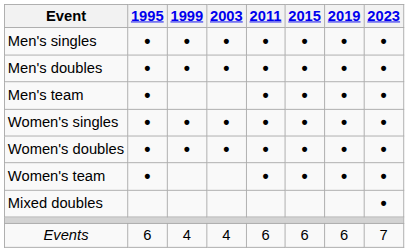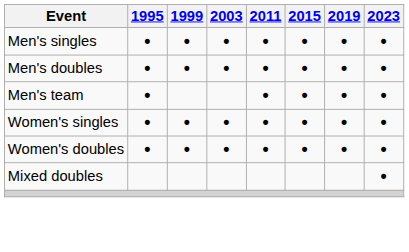 <table class="wikitable" style="text-align:center">
 <tr>
 <th>Event</th>
 <th><a href='#'>1995</a></th>
 <th><a href='#'>1999</a></th>
 <th><a href='#'>2003</a></th>
 <th><a href='#'>2011</a></th>
 <th><a href='#'>2015</a></th>
 <th><a href='#'>2019</a></th>
 <th><a href='#'>2023</a></th>
 </tr>
 <tr>
 <td align=left>Men's singles</td>
 <td><big><strong>•</strong></big></td>
 <td><big><strong>•</strong></big></td>
 <td><big><strong>•</strong></big></td>
 <td><big><strong>•</strong></big></td>
 <td><big><strong>•</strong></big></td>
 <td><big><strong>•</strong></big></td>
 <td><big><strong>•</strong></big></td>
 </tr>
 <tr>
 <td align=left>Men's doubles</td>
 <td><big><strong>•</strong></big></td>
 <td><big><strong>•</strong></big></td>
 <td><big><strong>•</strong></big></td>
 <td><big><strong>•</strong></big></td>
 <td><big><strong>•</strong></big></td>
 <td><big><strong>•</strong></big></td>
 <td><big><strong>•</strong></big></td>
 </tr>
 <tr>
 <td align=left>Men's team</td>
 <td><big><strong>•</strong></big></td>
 <td></td>
 <td></td>
 <td><big><strong>•</strong></big></td>
 <td><big><strong>•</strong></big></td>
 <td><big><strong>•</strong></big></td>
 <td><big><strong>•</strong></big></td>
 </tr>
 <tr>
 <td align=left>Women's singles</td>
 <td><big><strong>•</strong></big></td>
 <td><big><strong>•</strong></big></td>
 <td><big><strong>•</strong></big></td>
 <td><big><strong>•</strong></big></td>
 <td><big><strong>•</strong></big></td>
 <td><big><strong>•</strong></big></td>
 <td><big><strong>•</strong></big></td>
 </tr>
 <tr>
 <td align=left>Women's doubles</td>
 <td><big><strong>•</strong></big></td>
 <td><big><strong>•</strong></big></td>
 <td><big><strong>•</strong></big></td>
 <td><big><strong>•</strong></big></td>
 <td><big><strong>•</strong></big></td>
 <td><big><strong>•</strong></big></td>
 <td><big><strong>•</strong></big></td>
 </tr>
 <tr>
-<td align=left>Women's team</td>
-<td><big><strong>•</strong></big></td>
-<td></td>
-<td></td>
-<td><big><strong>•</strong></big></td>
-<td><big><strong>•</strong></big></td>
-<td><big><strong>•</strong></big></td>
-<td><big><strong>•</strong></big></td>
-</tr>
-<tr>
 <td align=left>Mixed doubles</td>
 <td></td>
 <td></td>
 <td></td>
 <td></td>
 <td></td>
 <td></td>
 <td><big><strong>•</strong></big></td>
 </tr>
 <tr bgcolor=lightgray>
 <td colspan=8></td>
 </tr>
-<tr>
-<td><em>Events</em></td>
-<td>6</td>
-<td>4</td>
-<td>4</td>
-<td>6</td>
-<td>6</td>
-<td>6</td>
-<td>7</td>
-</tr>
 </table>
